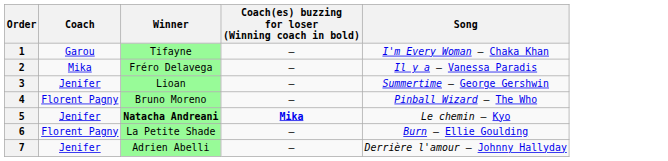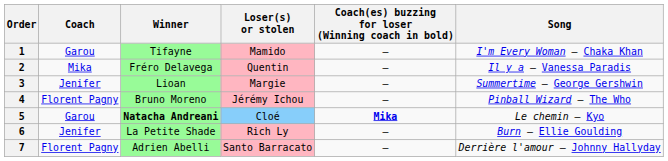 <table class="wikitable" style="font-size:100%; text-align:center">
 <tr>
 <th>Order</th>
 <th>Coach</th>
 <th>Winner</th>
+<th>Loser(s)<br>or stolen</th>
 <th>Coach(es) buzzing<br>for loser <br>(Winning coach in bold)</th>
 <th>Song</th>
 </tr>
 <tr>
 <th>1</th>
 <td style="background;text-align:center;"><a href='#'>Garou</a></td>
 <td style="background:palegreen;text-align:center;">Tifayne</td>
+<td style="background:lightpink;text-align:center;">Mamido</td>
 <td>—</td>
 <td><em><a href='#'>I'm Every Woman</a></em> – <a href='#'>Chaka Khan</a></td>
 </tr>
 <tr>
 <th>2</th>
 <td style="background;text-align:center;"><a href='#'>Mika</a></td>
 <td style="background:palegreen;text-align:center;">Fréro Delavega</td>
+<td style="background:lightpink;text-align:center;">Quentin</td>
 <td>—</td>
 <td><em><a href='#'>Il y a</a></em> – <a href='#'>Vanessa Paradis</a></td>
 </tr>
 <tr>
 <th>3</th>
 <td style="background;text-align:center;"><a href='#'>Jenifer</a></td>
 <td style="background:palegreen;text-align:center;">Lioan</td>
+<td style="background:lightpink;text-align:center;">Margie</td>
 <td>—</td>
 <td><em><a href='#'>Summertime</a></em> – <a href='#'>George Gershwin</a></td>
 </tr>
 <tr>
 <th>4</th>
 <td style="background;text-align:center;"><a href='#'>Florent Pagny</a></td>
 <td style="background:palegreen;text-align:center;">Bruno Moreno</td>
+<td style="background:lightpink;text-align:center;">Jérémy Ichou</td>
 <td>—</td>
 <td><em><a href='#'>Pinball Wizard</a></em> – <a href='#'>The Who</a></td>
 </tr>
 <tr>
 <th>5</th>
-<td style="background;text-align:center;"><a href='#'>Jenifer</a></td>
+<td style="background;text-align:center;"><a href='#'>Garou</a></td>
 <td style="background:palegreen;text-align:center;"><strong>Natacha Andreani</strong></td>
+<td style="background:lightskyblue;text-align:center;">Cloé</td>
 <td><strong><a href='#'>Mika</a></strong></td>
 <td><em>Le chemin</em> – <a href='#'>Kyo</a></td>
 </tr>
 <tr>
 <th>6</th>
-<td style="background;text-align:center;"><a href='#'>Florent Pagny</a></td>
+<td style="background;text-align:center;"><a href='#'>Jenifer</a></td>
 <td style="background:palegreen;text-align:center;">La Petite Shade</td>
+<td style="background:lightpink;text-align:center;">Rich Ly</td>
 <td>—</td>
 <td><em><a href='#'>Burn</a></em> – <a href='#'>Ellie Goulding</a></td>
 </tr>
 <tr>
 <th>7</th>
-<td style="background;text-align:center;"><a href='#'>Jenifer</a></td>
+<td style="background;text-align:center;"><a href='#'>Florent Pagny</a></td>
 <td style="background:palegreen;text-align:center;">Adrien Abelli</td>
+<td style="background:lightpink;text-align:center;">Santo Barracato</td>
 <td>—</td>
 <td><em>Derrière l'amour</em> – <a href='#'>Johnny Hallyday</a></td>
 </tr>
 </table>
